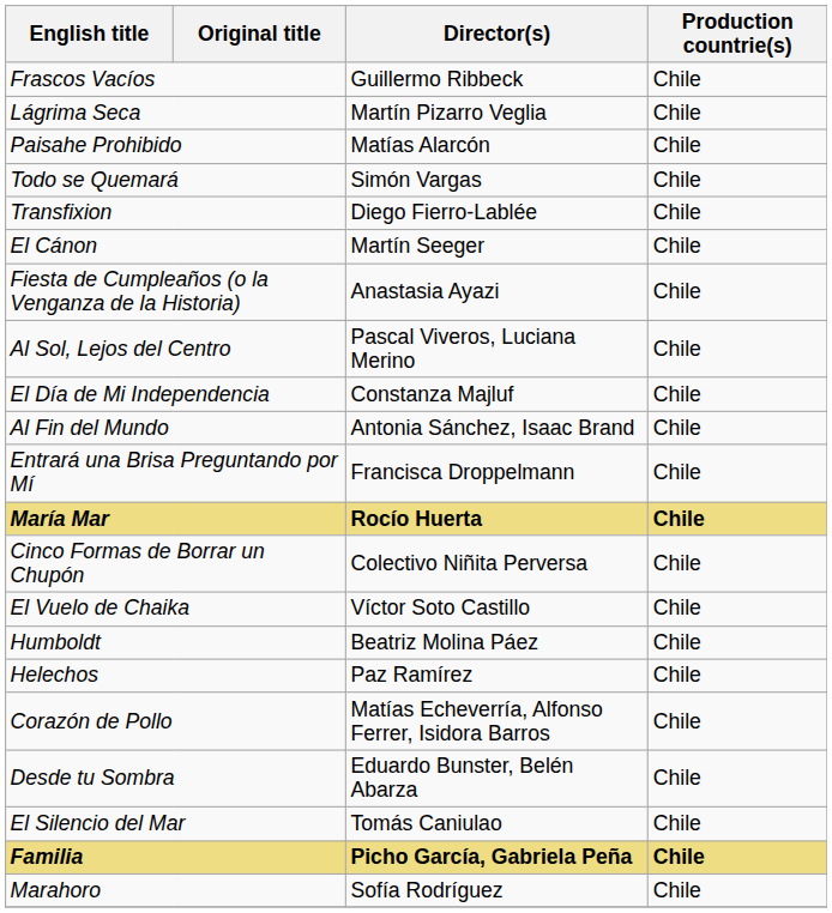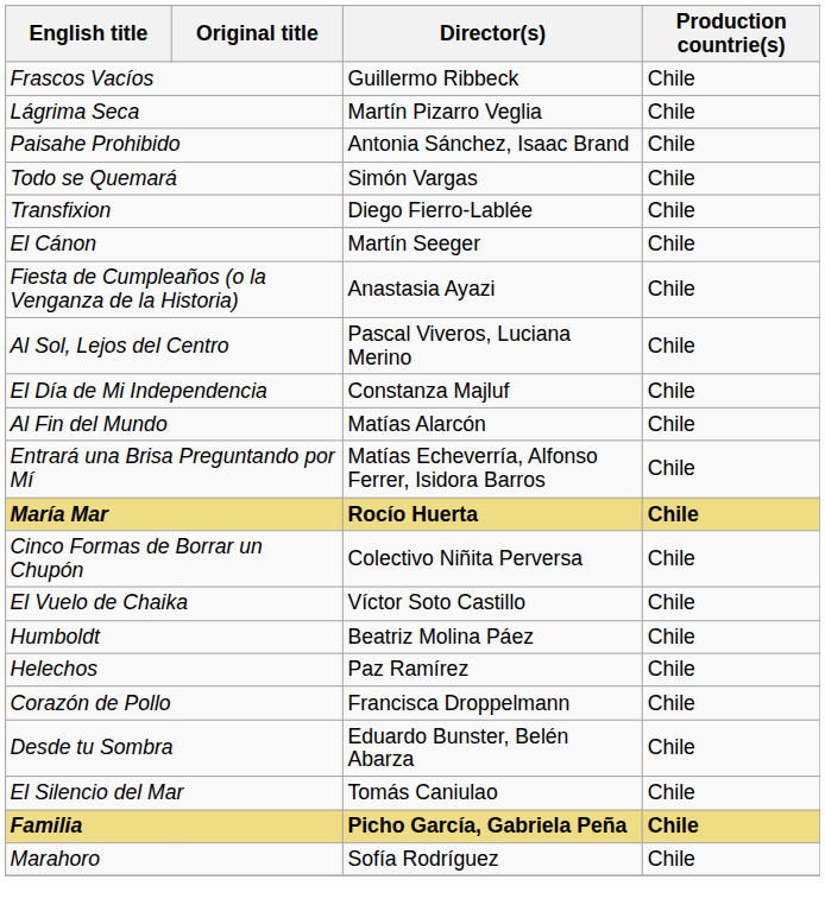 <table class="sortable wikitable" style="width:100%; margin-bottom:4px" cellpadding="5">
 <tr>
 <th scope="col">English title</th>
 <th scope="col">Original title</th>
 <th scope="col">Director(s)</th>
 <th scope="col">Production countrie(s)</th>
 </tr>
 <tr>
 <td colspan="2"><em>Frascos Vacíos</em></td>
 <td>Guillermo Ribbeck</td>
 <td>Chile</td>
 </tr>
 <tr>
 <td colspan="2"><em>Lágrima Seca</em></td>
 <td>Martín Pizarro Veglia</td>
 <td>Chile</td>
 </tr>
 <tr>
 <td colspan="2"><em>Paisahe Prohibido</em></td>
-<td>Matías Alarcón</td>
+<td>Antonia Sánchez, Isaac Brand</td>
 <td>Chile</td>
 </tr>
 <tr>
 <td colspan="2"><em>Todo se Quemará</em></td>
 <td>Simón Vargas</td>
 <td>Chile</td>
 </tr>
 <tr>
 <td colspan="2"><em>Transfixion</em></td>
 <td>Diego Fierro-Lablée</td>
 <td>Chile</td>
 </tr>
 <tr>
 <td colspan="2"><em>El Cánon</em></td>
 <td>Martín Seeger</td>
 <td>Chile</td>
 </tr>
 <tr>
 <td colspan="2"><em>Fiesta de Cumpleaños (o la Venganza de la Historia)</em></td>
 <td>Anastasia Ayazi</td>
 <td>Chile</td>
 </tr>
 <tr>
 <td colspan="2"><em>Al Sol, Lejos del Centro</em></td>
 <td>Pascal Viveros, Luciana Merino</td>
 <td>Chile</td>
 </tr>
 <tr>
 <td colspan="2"><em>El Día de Mi Independencia</em></td>
 <td>Constanza Majluf</td>
 <td>Chile</td>
 </tr>
 <tr>
 <td colspan="2"><em>Al Fin del Mundo</em></td>
-<td>Antonia Sánchez, Isaac Brand</td>
+<td>Matías Alarcón</td>
 <td>Chile</td>
 </tr>
 <tr>
 <td colspan="2"><em>Entrará una Brisa Preguntando por Mí</em></td>
-<td>Francisca Droppelmann</td>
+<td>Matías Echeverría, Alfonso Ferrer, Isidora Barros</td>
 <td>Chile</td>
 </tr>
 <tr style="background:#EEDD82">
 <td colspan="2"><strong><em>María Mar</em></strong></td>
 <td><strong>Rocío Huerta</strong></td>
 <td><strong>Chile</strong></td>
 </tr>
 <tr>
 <td colspan="2"><em>Cinco Formas de Borrar un Chupón</em></td>
 <td>Colectivo Niñita Perversa</td>
 <td>Chile</td>
 </tr>
 <tr>
 <td colspan="2"><em>El Vuelo de Chaika</em></td>
 <td>Víctor Soto Castillo</td>
 <td>Chile</td>
 </tr>
 <tr>
 <td colspan="2"><em>Humboldt</em></td>
 <td>Beatriz Molina Páez</td>
 <td>Chile</td>
 </tr>
 <tr>
 <td colspan="2"><em>Helechos</em></td>
 <td>Paz Ramírez</td>
 <td>Chile</td>
 </tr>
 <tr>
 <td colspan="2"><em>Corazón de Pollo</em></td>
-<td>Matías Echeverría, Alfonso Ferrer, Isidora Barros</td>
+<td>Francisca Droppelmann</td>
 <td>Chile</td>
 </tr>
 <tr>
 <td colspan="2"><em>Desde tu Sombra</em></td>
 <td>Eduardo Bunster, Belén Abarza</td>
 <td>Chile</td>
 </tr>
 <tr>
 <td colspan="2"><em>El Silencio del Mar</em></td>
 <td>Tomás Caniulao</td>
 <td>Chile</td>
 </tr>
 <tr style="background:#EEDD82">
 <td colspan="2"><strong><em>Familia</em></strong></td>
 <td><strong>Picho García, Gabriela Peña</strong></td>
 <td><strong>Chile</strong></td>
 </tr>
 <tr>
 <td colspan="2"><em>Marahoro</em></td>
 <td>Sofía Rodríguez</td>
 <td>Chile</td>
 </tr>
 <tr>
 </tr>
 </table>
